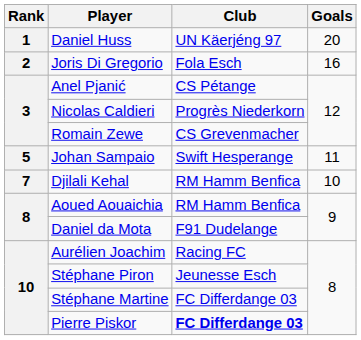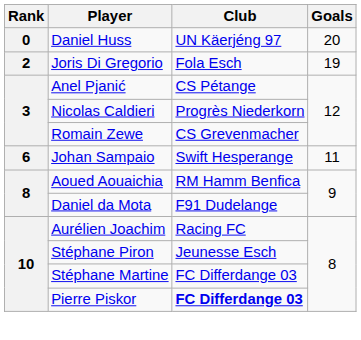 <table class="wikitable" style="text-align:center">
 <tr>
 <th>Rank</th>
 <th>Player</th>
 <th>Club</th>
 <th>Goals</th>
 </tr>
 <tr>
-<th>1</th>
+<th>0</th>
 <td align="left"> <a href='#'>Daniel Huss</a></td>
 <td align="left"><a href='#'>UN Käerjéng 97</a></td>
 <td>20</td>
 </tr>
 <tr>
 <th>2</th>
 <td align="left"> <a href='#'>Joris Di Gregorio</a></td>
 <td align="left"><a href='#'>Fola Esch</a></td>
-<td>16</td>
+<td>19</td>
 </tr>
 <tr>
 <th rowspan="3">3</th>
 <td align="left"> <a href='#'>Anel Pjanić</a></td>
 <td align="left"><a href='#'>CS Pétange</a></td>
 <td rowspan="3">12</td>
 </tr>
 <tr>
 <td align="left"> <a href='#'>Nicolas Caldieri</a></td>
 <td align="left"><a href='#'>Progrès Niederkorn</a></td>
 </tr>
 <tr>
 <td align="left"> <a href='#'>Romain Zewe</a></td>
 <td align="left"><a href='#'>CS Grevenmacher</a></td>
 </tr>
 <tr>
-<th>5</th>
+<th>6</th>
 <td align="left"> <a href='#'>Johan Sampaio</a></td>
 <td align="left"><a href='#'>Swift Hesperange</a></td>
 <td>11</td>
-</tr>
-<tr>
-<th>7</th>
-<td align="left"> <a href='#'>Djilali Kehal</a></td>
-<td align="left"><a href='#'>RM Hamm Benfica</a></td>
-<td>10</td>
 </tr>
 <tr>
 <th rowspan="2">8</th>
 <td align="left"> <a href='#'>Aoued Aouaichia</a></td>
 <td align="left"><a href='#'>RM Hamm Benfica</a></td>
 <td rowspan="2">9</td>
 </tr>
 <tr>
 <td align="left"> <a href='#'>Daniel da Mota</a></td>
 <td align="left"><a href='#'>F91 Dudelange</a></td>
 </tr>
 <tr>
 <th rowspan="4">10</th>
 <td align="left"> <a href='#'>Aurélien Joachim</a></td>
 <td align="left"><a href='#'>Racing FC</a></td>
 <td rowspan="4">8</td>
 </tr>
 <tr>
 <td align="left"> <a href='#'>Stéphane Piron</a></td>
 <td align="left"><a href='#'>Jeunesse Esch</a></td>
 </tr>
 <tr>
 <td align="left"> <a href='#'>Stéphane Martine</a></td>
 <td align="left"><a href='#'>FC Differdange 03</a></td>
 </tr>
 <tr>
 <td align="left"> <a href='#'>Pierre Piskor</a></td>
 <td align="left"><strong><a href='#'>FC Differdange 03</a></strong></td>
 </tr>
 </table>
